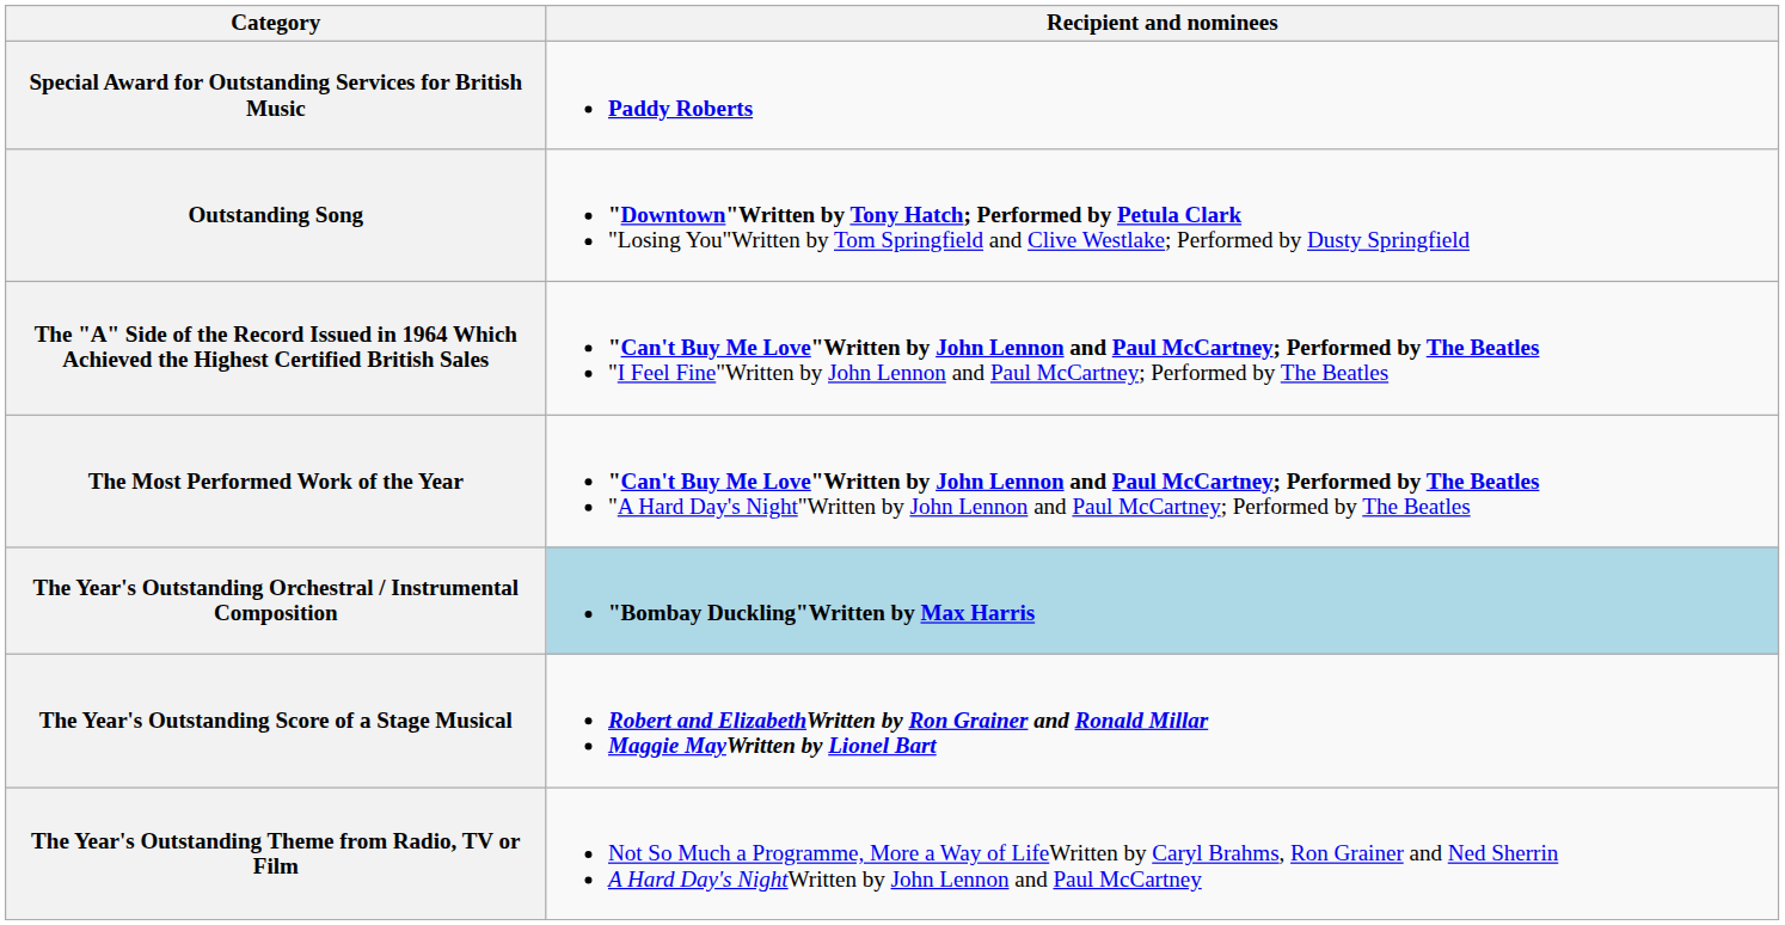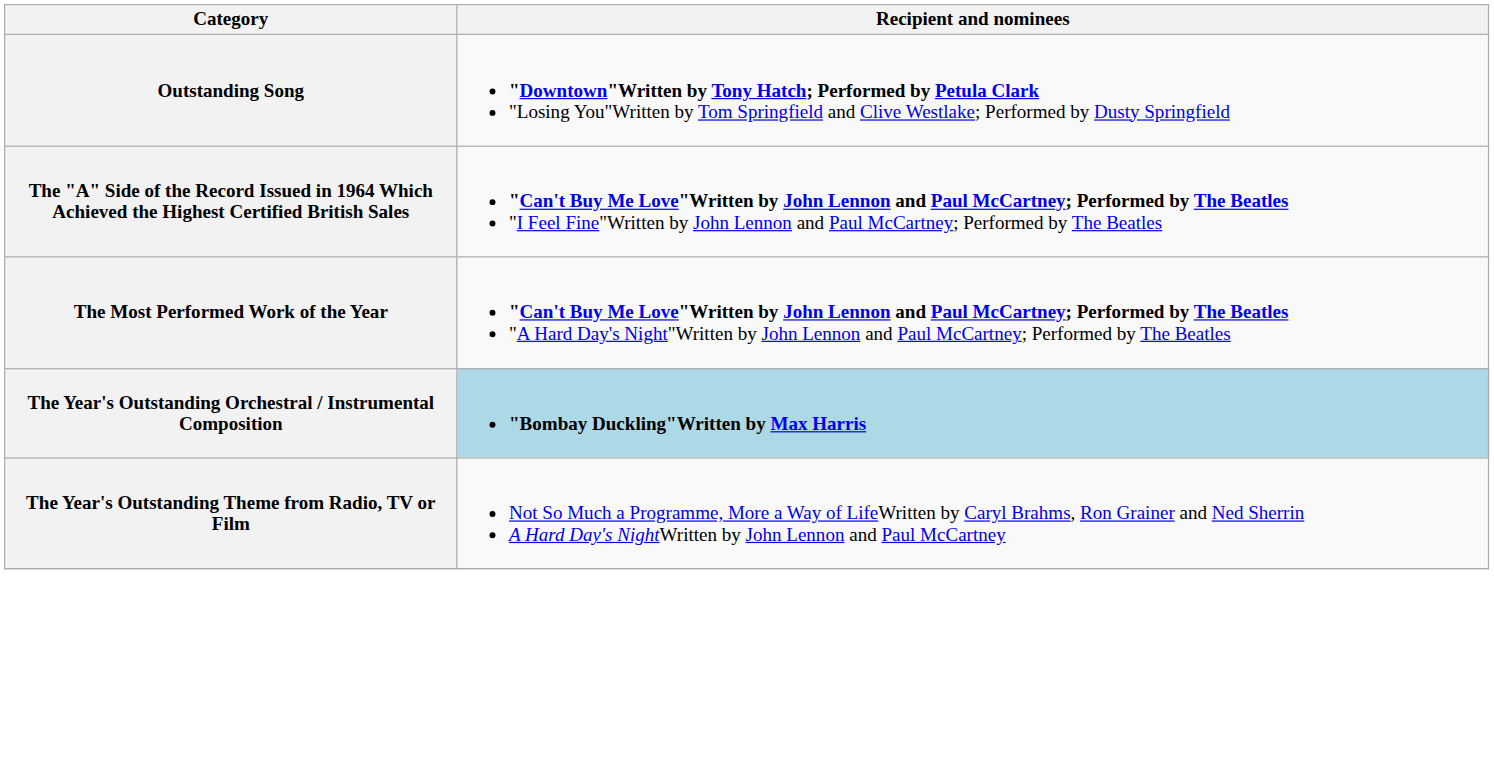 <table class="wikitable">
 <tr>
 <th width="25%">Category</th>
 <th width="57%">Recipient and nominees</th>
-</tr>
-<tr>
-<th scope="row">Special Award for Outstanding Services for British Music</th>
-<td><br><ul><li><strong><a href='#'>Paddy Roberts</a></strong></li></ul></td>
 </tr>
 <tr>
 <th scope="row">Outstanding Song</th>
 <td><br><ul><li><strong>"<a href='#'>Downtown</a>"Written by <a href='#'>Tony Hatch</a>; Performed by <a href='#'>Petula Clark</a></strong></li><li>"Losing You"Written by <a href='#'>Tom Springfield</a> and <a href='#'>Clive Westlake</a>; Performed by <a href='#'>Dusty Springfield</a></li></ul></td>
 </tr>
 <tr>
 <th scope="row">The "A" Side of the Record Issued in 1964 Which Achieved the Highest Certified British Sales</th>
 <td><br><ul><li><strong>"<a href='#'>Can't Buy Me Love</a>"Written by <a href='#'>John Lennon</a> and <a href='#'>Paul McCartney</a>; Performed by <a href='#'>The Beatles</a></strong></li><li>"<a href='#'>I Feel Fine</a>"Written by <a href='#'>John Lennon</a> and <a href='#'>Paul McCartney</a>; Performed by <a href='#'>The Beatles</a></li></ul></td>
 </tr>
 <tr>
 <th scope="row">The Most Performed Work of the Year</th>
 <td><br><ul><li><strong>"<a href='#'>Can't Buy Me Love</a>"Written by <a href='#'>John Lennon</a> and <a href='#'>Paul McCartney</a>; Performed by <a href='#'>The Beatles</a></strong></li><li>"<a href='#'>A Hard Day's Night</a>"Written by <a href='#'>John Lennon</a> and <a href='#'>Paul McCartney</a>; Performed by <a href='#'>The Beatles</a></li></ul></td>
 </tr>
 <tr>
 <th scope="row">The Year's Outstanding Orchestral / Instrumental Composition</th>
 <td style="background: lightblue;"><br><ul><li><strong>"Bombay Duckling"Written by <a href='#'>Max Harris</a></strong></li></ul></td>
 </tr>
 <tr>
-<th scope="row">The Year's Outstanding Score of a Stage Musical</th>
-<td><br><ul><li><strong><em><a href='#'>Robert and Elizabeth</a><em>Written by <a href='#'>Ron Grainer</a> and <a href='#'>Ronald Millar</a><strong></li><li></em><a href='#'>Maggie May</a><em>Written by <a href='#'>Lionel Bart</a></li></ul></td>
-</tr>
-<tr>
 <th scope="row">The Year's Outstanding Theme from Radio, TV or Film</th>
 <td><br><ul><li></em></strong><a href='#'>Not So Much a Programme, More a Way of Life</a></em>Written by <a href='#'>Caryl Brahms</a>, <a href='#'>Ron Grainer</a> and <a href='#'>Ned Sherrin</a></strong></li><li><em><a href='#'>A Hard Day's Night</a></em>Written by <a href='#'>John Lennon</a> and <a href='#'>Paul McCartney</a></li></ul></td>
 </tr>
 <tr>
 </tr>
 </table>
